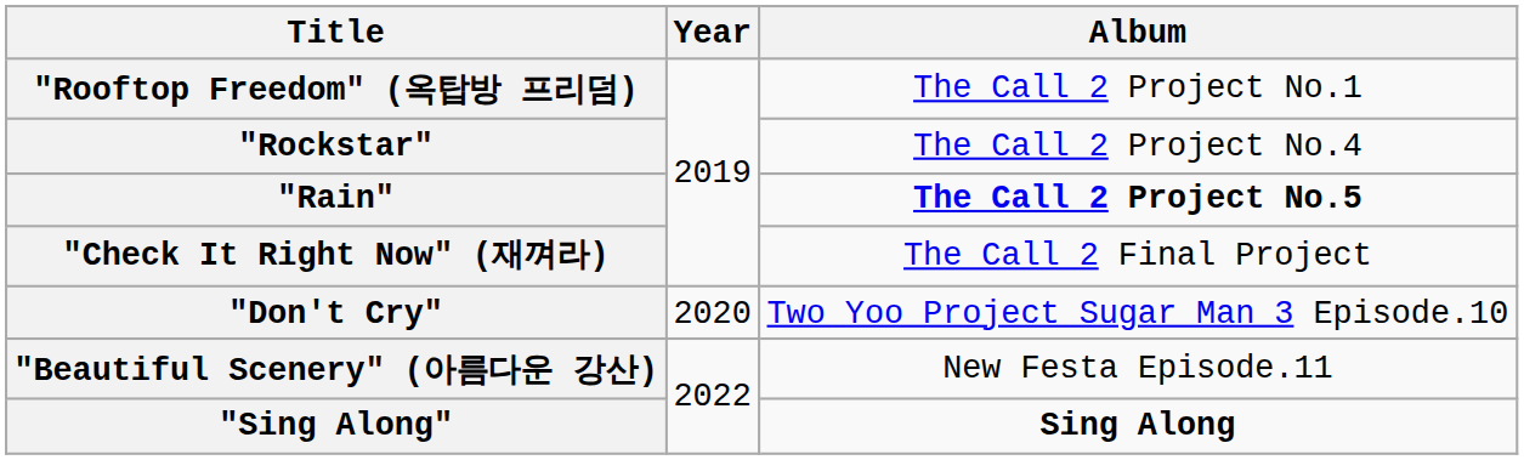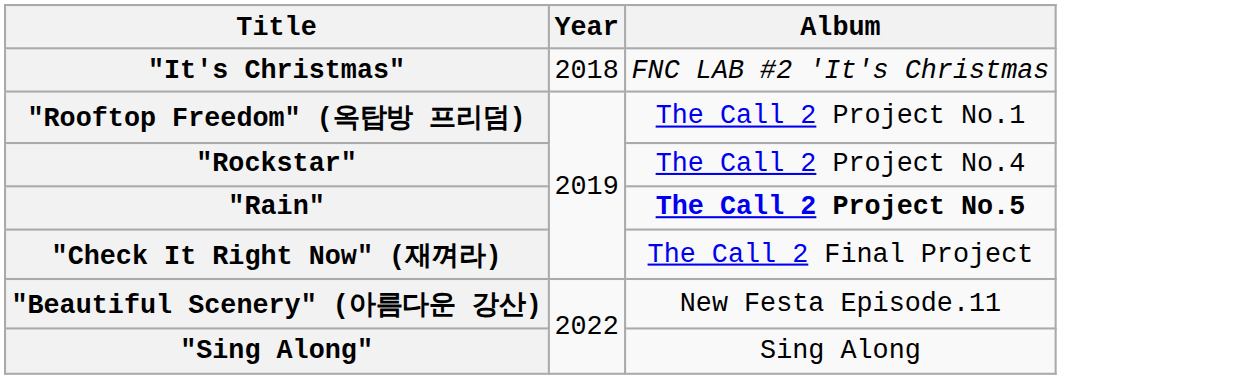 <table class="wikitable plainrowheaders" style="text-align:center;">
 <tr>
 <th scope="col">Title</th>
 <th scope="col">Year</th>
 <th scope="col">Album</th>
+</tr>
+<tr>
+<th scope="row">"It's Christmas" <br> </th>
+<td>2018</td>
+<td><em>FNC LAB #2 'It's Christmas<strong></td>
 </tr>
 <tr>
 <th scope="row">"Rooftop Freedom" (옥탑방 프리덤) <br> </th>
 <td rowspan="4">2019</td>
 <td></em><a href='#'>The Call 2</a> Project No.1<em></td>
 </tr>
 <tr>
 <th scope="row">"Rockstar" <br> </th>
 <td></em><a href='#'>The Call 2</a> Project No.4<em></td>
 </tr>
 <tr>
 <th scope="row">"Rain" <br> </th>
 <td><strong></em><a href='#'>The Call 2</a> Project No.5<em></strong></td>
 </tr>
 <tr>
 <th scope="row">"Check It Right Now" (재껴라) <br> </th>
 <td></em><a href='#'>The Call 2</a> Final Project<em></td>
 </tr>
 <tr>
-<th scope="row">"Don't Cry"</th>
-<td>2020</td>
-<td></em><a href='#'>Two Yoo Project Sugar Man 3</a> Episode.10<em></td>
-</tr>
-<tr>
 <th scope="row">"Beautiful Scenery" (아름다운 강산)</th>
 <td rowspan=2>2022</td>
 <td></em>New Festa Episode.11<em></td>
 </tr>
 <tr>
 <th scope="row">"Sing Along" <br> </th>
-<td><strong></em>Sing Along<em></strong></td>
+<td></em>Sing Along<em></td>
 </tr>
 </table>
